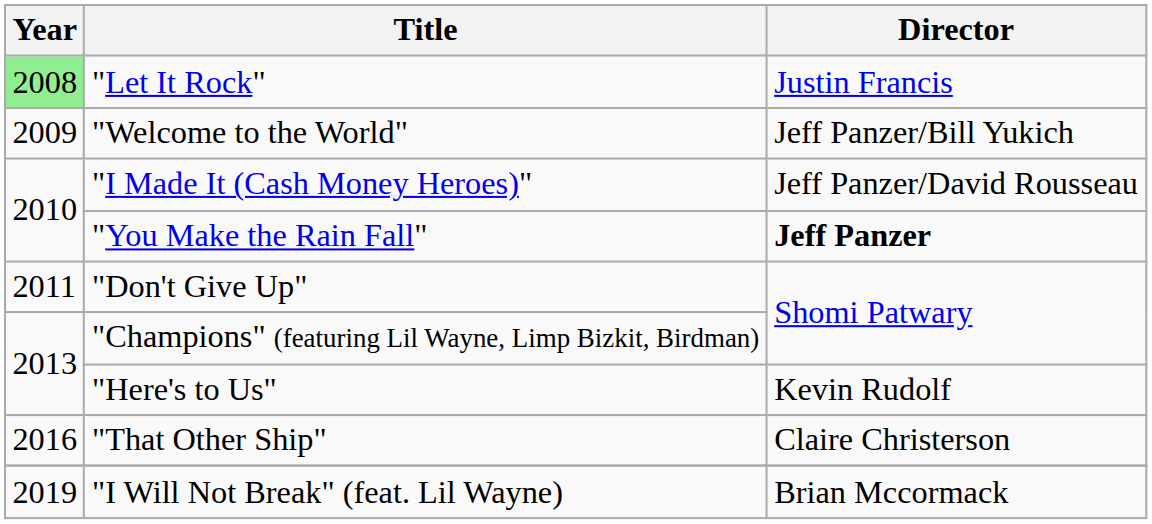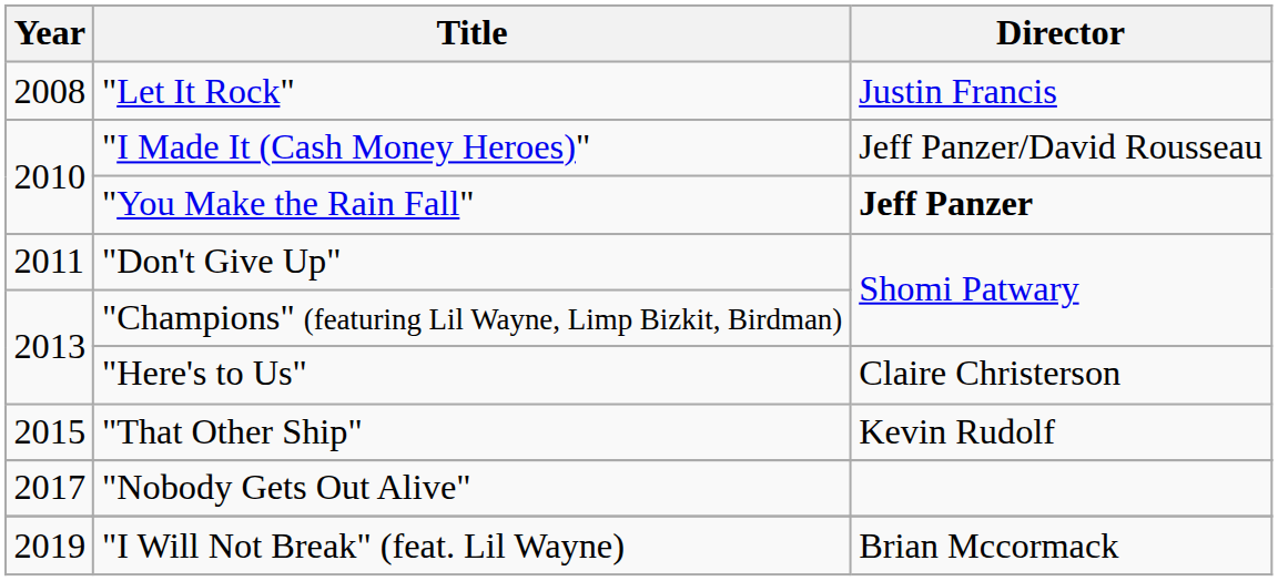 <table class="wikitable">
 <tr>
 <th>Year</th>
 <th>Title</th>
 <th>Director</th>
 </tr>
 <tr>
-<td style="background: lightgreen;">2008</td>
+<td>2008</td>
 <td>"<a href='#'>Let It Rock</a>"</td>
 <td><a href='#'>Justin Francis</a></td>
-</tr>
-<tr>
-<td>2009</td>
-<td>"Welcome to the World"</td>
-<td>Jeff Panzer/Bill Yukich</td>
 </tr>
 <tr>
 <td rowspan="2">2010</td>
 <td>"<a href='#'>I Made It (Cash Money Heroes)</a>"</td>
 <td>Jeff Panzer/David Rousseau</td>
 </tr>
 <tr>
 <td>"<a href='#'>You Make the Rain Fall</a>"</td>
 <td><strong>Jeff Panzer</strong></td>
 </tr>
 <tr>
 <td>2011</td>
 <td>"Don't Give Up"</td>
 <td rowspan="2"><a href='#'>Shomi Patwary</a></td>
 </tr>
 <tr>
 <td rowspan="2">2013</td>
 <td>"Champions" <small>(featuring Lil Wayne, Limp Bizkit, Birdman)</small></td>
 </tr>
 <tr>
 <td>"Here's to Us"</td>
+<td>Claire Christerson</td>
+</tr>
+<tr>
+<td>2015</td>
+<td>"That Other Ship"</td>
 <td>Kevin Rudolf</td>
 </tr>
 <tr>
-<td>2016</td>
-<td>"That Other Ship"</td>
-<td>Claire Christerson</td>
 </tr>
 <tr>
+<td>2017</td>
+<td>"Nobody Gets Out Alive"</td>
+<td></td>
 </tr>
 <tr>
 </tr>
 <tr>
 <td>2019</td>
 <td>"I Will Not Break" (feat. Lil Wayne)</td>
 <td>Brian Mccormack</td>
 </tr>
 </table>
